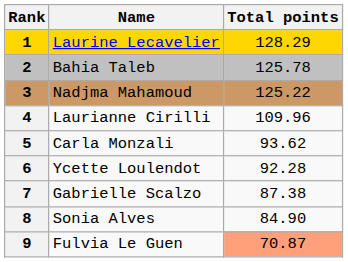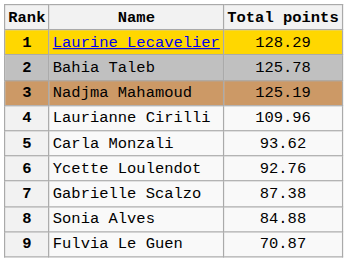 <table class="wikitable sortable">
 <tr>
 <th>Rank</th>
 <th>Name</th>
 <th>Total points</th>
 </tr>
 <tr bgcolor="gold">
 <td align="center"><strong>1</strong></td>
 <td><a href='#'>Laurine Lecavelier</a></td>
 <td align="center">128.29</td>
 </tr>
 <tr bgcolor="silver">
 <td align="center"><strong>2</strong></td>
 <td>Bahia Taleb</td>
 <td align="center">125.78</td>
 </tr>
 <tr bgcolor="cc9966">
 <td align="center"><strong>3</strong></td>
 <td>Nadjma Mahamoud</td>
-<td align="center">125.22</td>
+<td align="center">125.19</td>
 </tr>
 <tr>
 <th>4</th>
 <td>Laurianne Cirilli</td>
 <td align="center">109.96</td>
 </tr>
 <tr>
 <th>5</th>
 <td>Carla Monzali</td>
 <td align="center">93.62</td>
 </tr>
 <tr>
 <th>6</th>
 <td>Ycette Loulendot</td>
-<td align="center">92.28</td>
+<td align="center">92.76</td>
 </tr>
 <tr>
 <th>7</th>
 <td>Gabrielle Scalzo</td>
 <td align="center">87.38</td>
 </tr>
 <tr>
 <th>8</th>
 <td>Sonia Alves</td>
-<td align="center">84.90</td>
+<td align="center">84.88</td>
 </tr>
 <tr>
 <th>9</th>
 <td>Fulvia Le Guen</td>
-<td align="center" style="background: lightsalmon;">70.87</td>
+<td align="center">70.87</td>
 </tr>
 </table>
